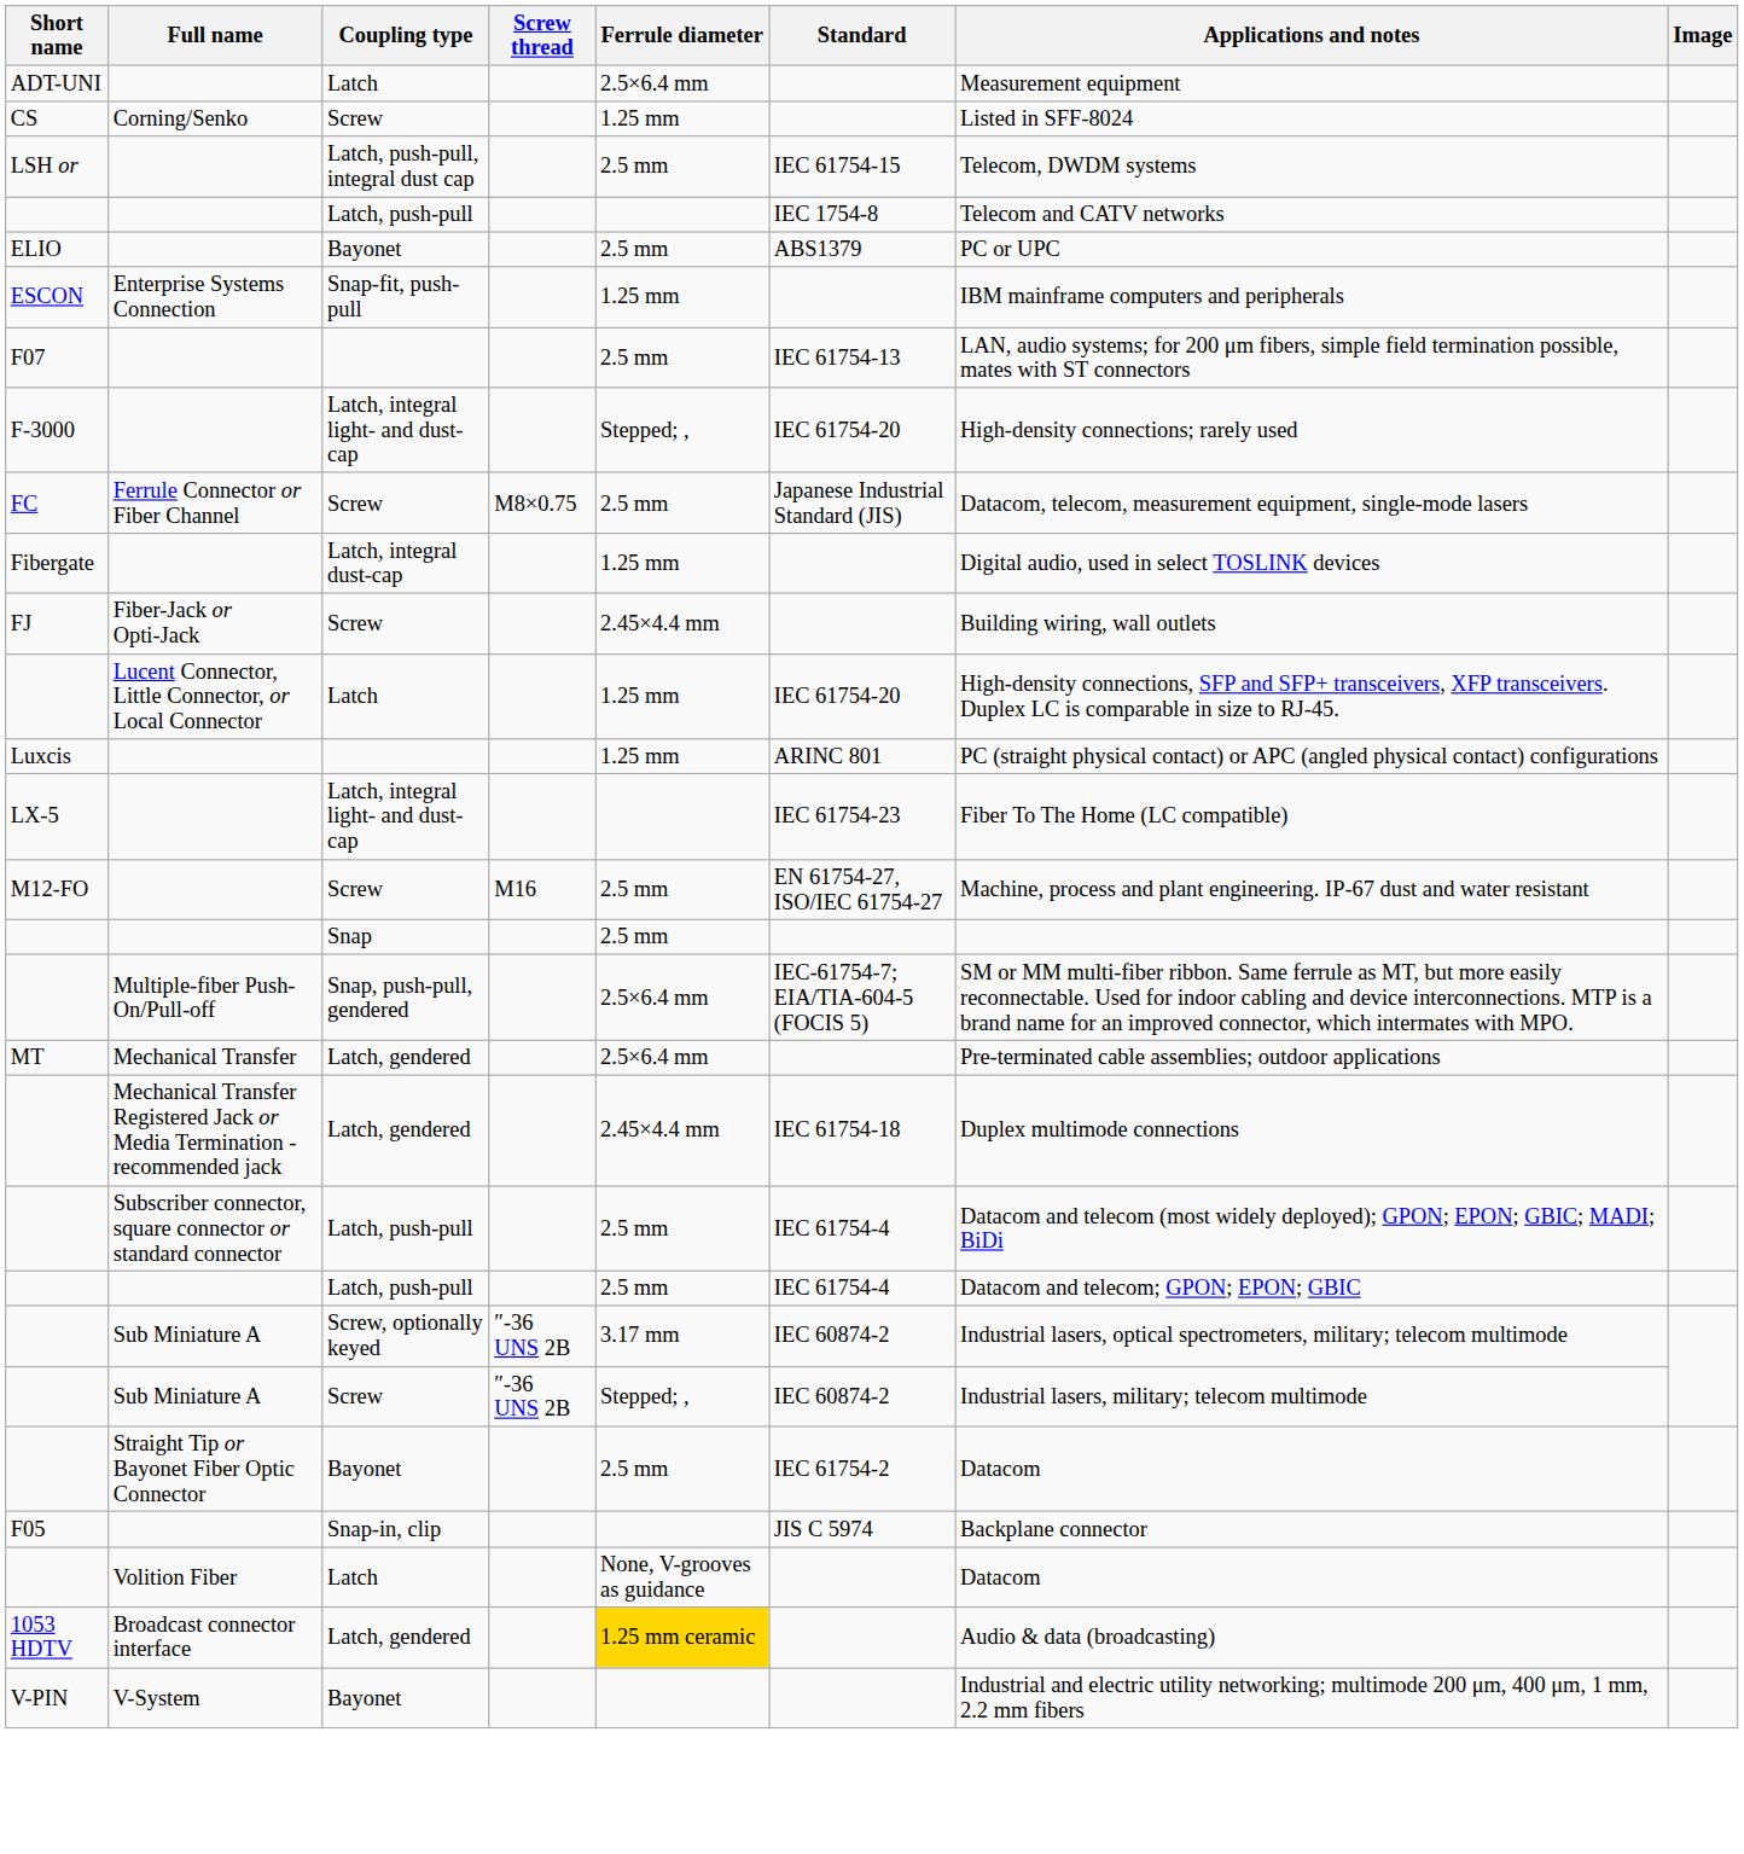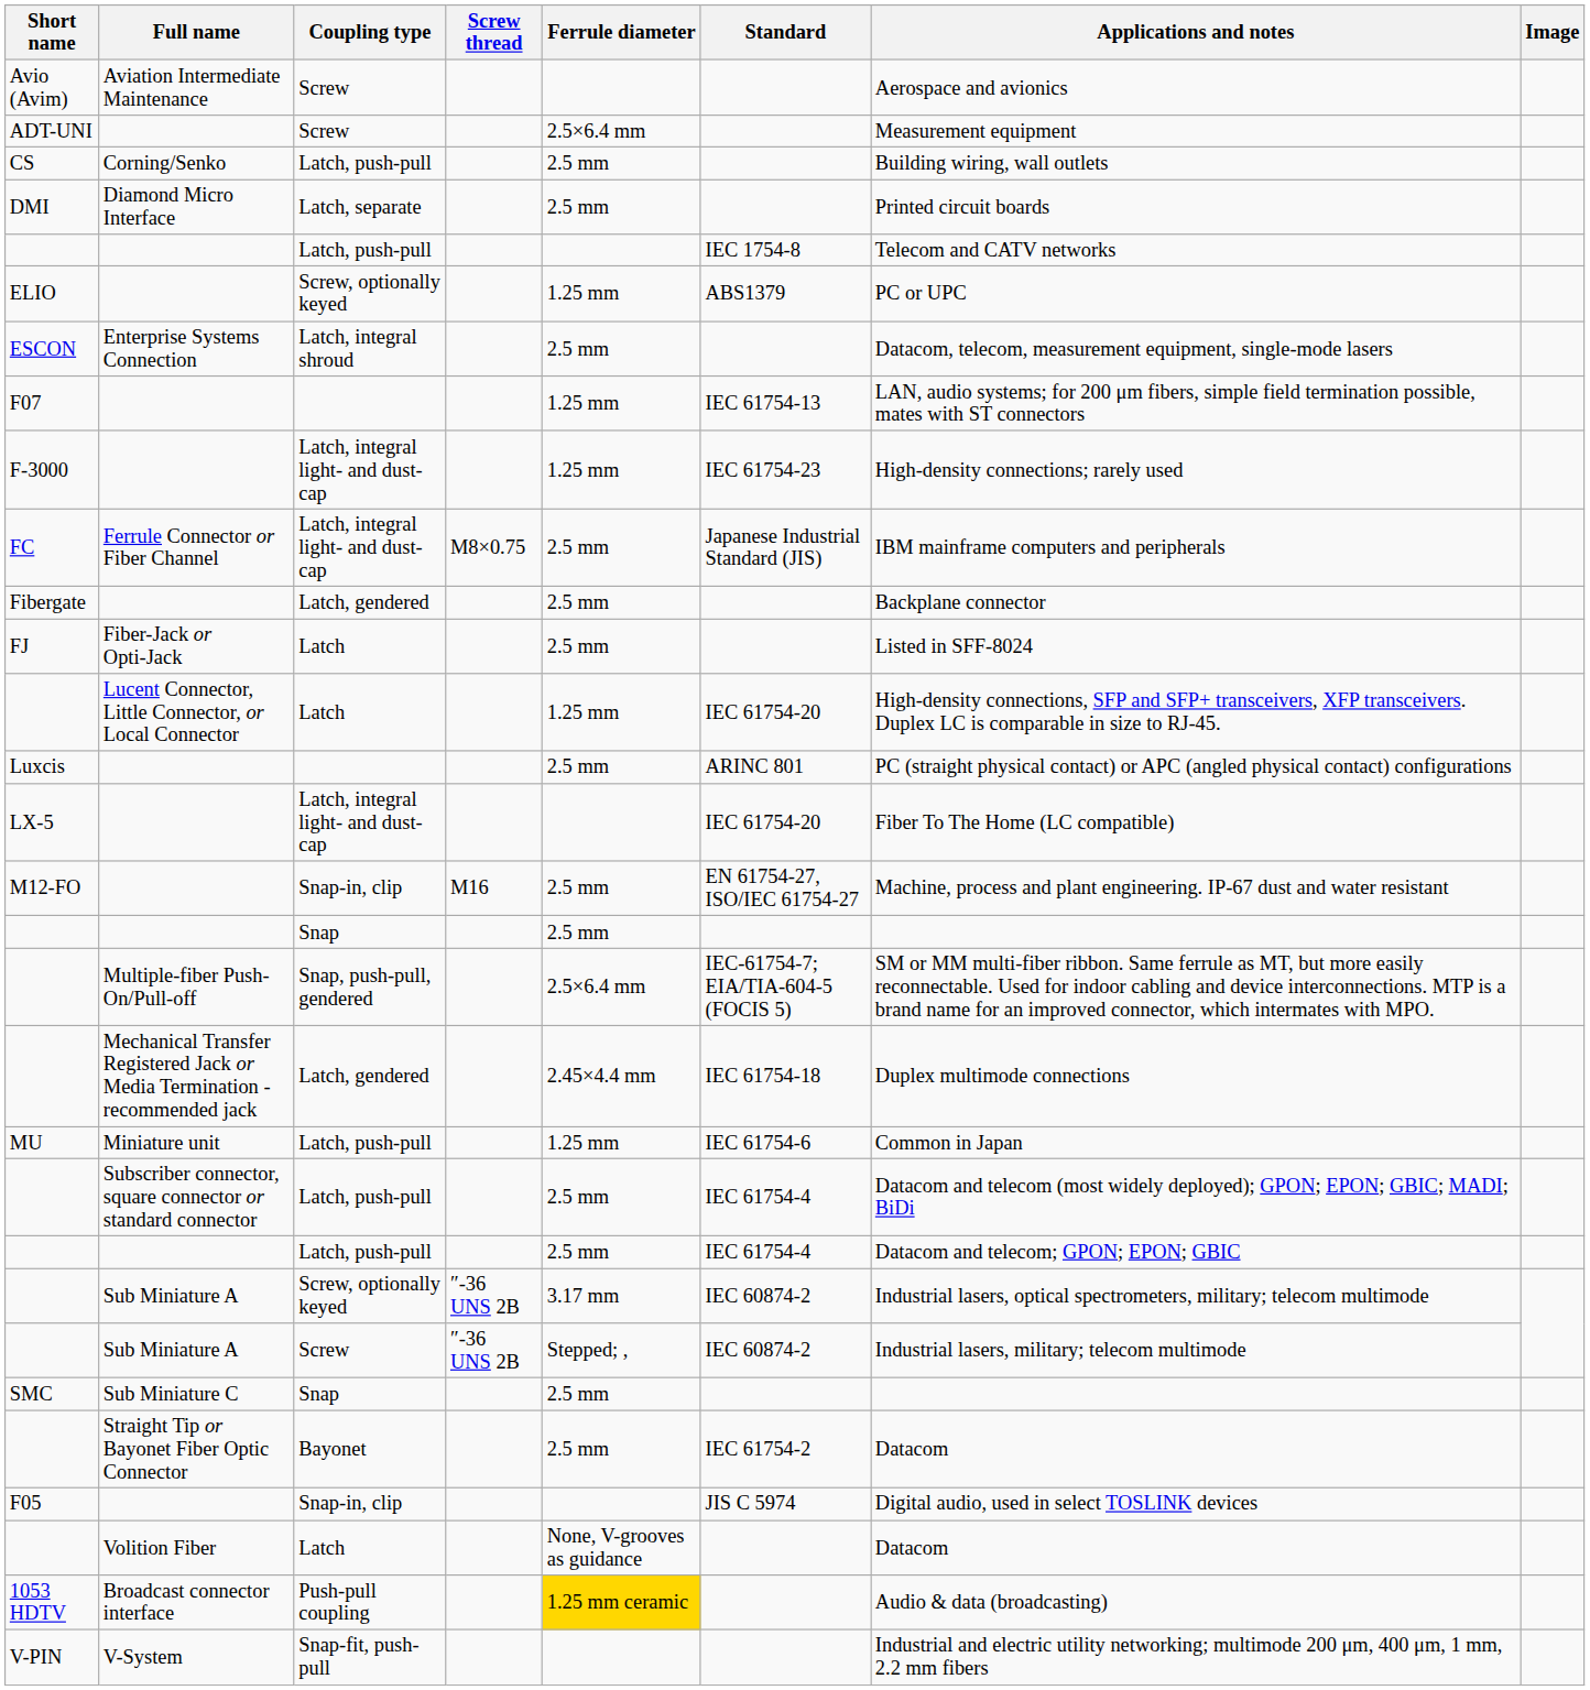 <table class="wikitable sortable">
 <tr>
 <th>Short name</th>
 <th>Full name</th>
 <th>Coupling type</th>
 <th><a href='#'>Screw thread</a></th>
 <th>Ferrule diameter</th>
 <th>Standard</th>
 <th>Applications and notes</th>
 <th>Image</th>
 </tr>
 <tr>
+<td>Avio (Avim)</td>
+<td>Aviation Intermediate Maintenance</td>
+<td>Screw</td>
+<td></td>
+<td></td>
+<td></td>
+<td>Aerospace and avionics</td>
+<td></td>
+</tr>
+<tr>
 <td>ADT-UNI</td>
 <td></td>
-<td>Latch</td>
+<td>Screw</td>
 <td></td>
 <td>2.5×6.4 mm</td>
 <td></td>
 <td>Measurement equipment</td>
 <td></td>
 </tr>
 <tr>
 <td>CS</td>
 <td>Corning/Senko</td>
-<td>Screw</td>
+<td>Latch, push-pull</td>
 <td></td>
-<td>1.25 mm</td>
+<td>2.5 mm</td>
 <td></td>
-<td>Listed in SFF-8024</td>
+<td>Building wiring, wall outlets</td>
 <td></td>
 </tr>
 <tr>
-<td>LSH <em>or</em>  </td>
-<td></td>
-<td>Latch, push-pull, integral dust cap</td>
+<td>DMI</td>
+<td>Diamond Micro Interface</td>
+<td>Latch, separate</td>
 <td></td>
 <td>2.5 mm</td>
-<td>IEC 61754-15</td>
-<td>Telecom, DWDM systems</td>
+<td></td>
+<td>Printed circuit boards</td>
 <td></td>
 </tr>
 <tr>
 <td></td>
 <td></td>
 <td>Latch, push-pull</td>
 <td></td>
 <td></td>
 <td>IEC 1754-8</td>
 <td>Telecom and CATV networks</td>
 <td></td>
 </tr>
 <tr>
 <td>ELIO</td>
 <td></td>
-<td>Bayonet</td>
+<td>Screw, optionally keyed</td>
 <td></td>
-<td>2.5 mm</td>
+<td>1.25 mm</td>
 <td>ABS1379</td>
 <td>PC or UPC</td>
 <td></td>
 </tr>
 <tr>
 <td><a href='#'>ESCON</a></td>
 <td>Enterprise Systems Connection</td>
-<td>Snap-fit, push-pull</td>
+<td>Latch, integral shroud</td>
 <td></td>
-<td>1.25 mm</td>
+<td>2.5 mm</td>
 <td></td>
-<td>IBM mainframe computers and peripherals</td>
+<td>Datacom, telecom, measurement equipment, single-mode lasers<br></td>
 <td></td>
 </tr>
 <tr>
 <td>F07</td>
 <td></td>
 <td></td>
 <td></td>
-<td>2.5 mm</td>
+<td>1.25 mm</td>
 <td>IEC 61754-13</td>
 <td>LAN, audio systems; for 200 μm fibers, simple field termination possible, mates with ST connectors</td>
 <td></td>
 </tr>
 <tr>
 <td>F-3000</td>
 <td></td>
 <td>Latch, integral light- and dust-cap</td>
 <td></td>
-<td>Stepped; , </td>
-<td>IEC 61754-20</td>
+<td>1.25 mm</td>
+<td>IEC 61754-23</td>
 <td>High-density connections; rarely used</td>
 <td></td>
 </tr>
 <tr>
 <td><a href='#'>FC</a></td>
 <td><a href='#'>Ferrule</a> Connector <em>or</em><br>Fiber Channel</td>
-<td>Screw</td>
+<td>Latch, integral light- and dust-cap</td>
 <td>M8×0.75</td>
 <td>2.5 mm</td>
 <td>Japanese Industrial Standard (JIS)</td>
-<td>Datacom, telecom, measurement equipment, single-mode lasers<br></td>
+<td>IBM mainframe computers and peripherals</td>
 <td></td>
 </tr>
 <tr>
 <td>Fibergate</td>
 <td></td>
-<td>Latch, integral dust-cap</td>
+<td>Latch, gendered</td>
 <td></td>
-<td>1.25 mm</td>
+<td>2.5 mm</td>
 <td></td>
-<td>Digital audio, used in select <a href='#'>TOSLINK</a> devices</td>
+<td>Backplane connector</td>
 <td></td>
 </tr>
 <tr>
 <td>FJ</td>
 <td>Fiber-Jack <em>or</em><br>Opti-Jack</td>
-<td>Screw</td>
+<td>Latch</td>
 <td></td>
-<td>2.45×4.4 mm</td>
+<td>2.5 mm</td>
 <td></td>
-<td>Building wiring, wall outlets</td>
+<td>Listed in SFF-8024</td>
 <td></td>
 </tr>
 <tr>
 <td></td>
 <td><a href='#'>Lucent</a> Connector,<br>Little Connector, <em>or</em><br>Local Connector</td>
 <td>Latch</td>
 <td></td>
 <td>1.25 mm</td>
 <td>IEC 61754-20</td>
 <td>High-density connections, <a href='#'>SFP and SFP+ transceivers</a>, <a href='#'>XFP transceivers</a>. Duplex LC is comparable in size to RJ-45.<br></td>
 <td></td>
 </tr>
 <tr>
 <td>Luxcis</td>
 <td></td>
 <td></td>
 <td></td>
-<td>1.25 mm</td>
+<td>2.5 mm</td>
 <td>ARINC 801</td>
 <td>PC (straight physical contact) or APC (angled physical contact) configurations</td>
 <td></td>
 </tr>
 <tr>
 <td>LX-5</td>
 <td></td>
 <td>Latch, integral light- and dust-cap</td>
 <td></td>
 <td></td>
-<td>IEC 61754-23</td>
+<td>IEC 61754-20</td>
 <td>Fiber To The Home (LC compatible)</td>
 <td></td>
 </tr>
 <tr>
 <td>M12-FO</td>
 <td></td>
-<td>Screw</td>
+<td>Snap-in, clip</td>
 <td>M16</td>
 <td>2.5 mm</td>
 <td>EN 61754-27, ISO/IEC 61754-27</td>
 <td>Machine, process and plant engineering. IP-67 dust and water resistant</td>
 <td></td>
 </tr>
 <tr>
 <td></td>
 <td></td>
 <td>Snap</td>
 <td></td>
 <td>2.5 mm</td>
 <td></td>
 <td></td>
 <td></td>
 </tr>
 <tr>
 <td></td>
 <td>Multiple-fiber Push-On/Pull-off</td>
 <td>Snap, push-pull, gendered</td>
 <td></td>
 <td>2.5×6.4 mm</td>
 <td>IEC-61754-7; EIA/TIA-604-5 (FOCIS 5)</td>
 <td>SM or MM multi-fiber ribbon. Same ferrule as MT, but more easily reconnectable. Used for indoor cabling and device interconnections. MTP is a brand name for an improved connector, which intermates with MPO.<br></td>
 <td></td>
 </tr>
 <tr>
-<td>MT</td>
-<td>Mechanical Transfer</td>
-<td>Latch, gendered</td>
-<td></td>
-<td>2.5×6.4 mm</td>
-<td></td>
-<td>Pre-terminated cable assemblies; outdoor applications</td>
-<td></td>
-</tr>
-<tr>
 <td></td>
 <td>Mechanical Transfer Registered Jack <em>or</em><br>Media Termination - recommended jack</td>
 <td>Latch, gendered</td>
 <td></td>
 <td>2.45×4.4 mm</td>
 <td>IEC 61754-18</td>
 <td>Duplex multimode connections<br></td>
+<td></td>
+</tr>
+<tr>
+<td>MU</td>
+<td>Miniature unit</td>
+<td>Latch, push-pull</td>
+<td></td>
+<td>1.25 mm</td>
+<td>IEC 61754-6</td>
+<td>Common in Japan</td>
 <td></td>
 </tr>
 <tr>
 <td></td>
 <td>Subscriber connector,<br>square connector <em>or</em><br>standard connector</td>
 <td>Latch, push-pull</td>
 <td></td>
 <td>2.5 mm</td>
 <td>IEC 61754-4</td>
 <td>Datacom and telecom (most widely deployed); <a href='#'>GPON</a>; <a href='#'>EPON</a>; <a href='#'>GBIC</a>; <a href='#'>MADI</a>; <a href='#'>BiDi</a><br></td>
 <td></td>
 </tr>
 <tr>
 <td></td>
 <td></td>
 <td>Latch, push-pull</td>
 <td></td>
 <td>2.5 mm</td>
 <td>IEC 61754-4</td>
 <td>Datacom and telecom; <a href='#'>GPON</a>; <a href='#'>EPON</a>; <a href='#'>GBIC</a></td>
 <td></td>
 </tr>
 <tr>
 <td></td>
 <td>Sub Miniature A</td>
 <td>Screw, optionally keyed</td>
 <td>″-36 <a href='#'>UNS</a> 2B</td>
 <td>3.17 mm</td>
 <td>IEC 60874-2</td>
 <td>Industrial lasers, optical spectrometers, military; telecom multimode<br></td>
 <td rowspan="2"></td>
 </tr>
 <tr>
 <td></td>
 <td>Sub Miniature A</td>
 <td>Screw</td>
 <td>″-36 <a href='#'>UNS</a> 2B</td>
 <td>Stepped; , </td>
 <td>IEC 60874-2</td>
 <td>Industrial lasers, military; telecom multimode<br></td>
 </tr>
 <tr>
+<td>SMC</td>
+<td>Sub Miniature C</td>
+<td>Snap</td>
+<td></td>
+<td>2.5 mm</td>
+<td></td>
+<td></td>
+<td></td>
+</tr>
+<tr>
 <td></td>
 <td>Straight Tip <em>or</em><br>Bayonet Fiber Optic Connector</td>
 <td>Bayonet</td>
 <td></td>
 <td>2.5 mm</td>
 <td>IEC 61754-2</td>
 <td>Datacom<br></td>
 <td></td>
 </tr>
 <tr>
 <td>F05</td>
 <td></td>
 <td>Snap-in, clip</td>
 <td></td>
 <td></td>
 <td>JIS C 5974</td>
-<td>Backplane connector</td>
+<td>Digital audio, used in select <a href='#'>TOSLINK</a> devices</td>
 <td></td>
 </tr>
 <tr>
 <td></td>
 <td>Volition Fiber</td>
 <td>Latch</td>
 <td></td>
 <td>None, V-grooves as guidance</td>
 <td></td>
 <td>Datacom</td>
 <td></td>
 </tr>
 <tr>
 <td><a href='#'>1053 HDTV</a></td>
 <td>Broadcast connector interface</td>
-<td>Latch, gendered</td>
+<td>Push-pull coupling</td>
 <td></td>
 <td style="background: gold;">1.25 mm ceramic</td>
 <td></td>
 <td>Audio & data (broadcasting)</td>
 <td></td>
 </tr>
 <tr>
 <td>V-PIN</td>
 <td>V-System</td>
-<td>Bayonet</td>
+<td>Snap-fit, push-pull</td>
 <td></td>
 <td></td>
 <td></td>
 <td>Industrial and electric utility networking; multimode 200 μm, 400 μm, 1 mm, 2.2 mm fibers</td>
 <td></td>
 </tr>
 </table>
